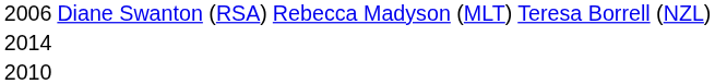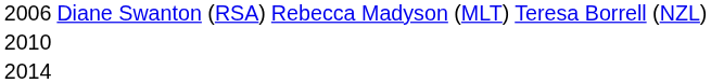 <table>
 <tr>
 <td>2006</td>
 <td> <a href='#'>Diane Swanton</a> (<a href='#'>RSA</a>)</td>
 <td> <a href='#'>Rebecca Madyson</a> (<a href='#'>MLT</a>)</td>
 <td> <a href='#'>Teresa Borrell</a> (<a href='#'>NZL</a>)</td>
 </tr>
 <tr>
+<td>2010<br></td>
+<td></td>
+<td></td>
+<td></td>
+</tr>
+<tr>
 <td>2014<br></td>
 <td></td>
 <td></td>
 <td></td>
 </tr>
-<tr>
-<td>2010<br></td>
-<td></td>
-<td></td>
-<td></td>
-</tr>
 </table>
